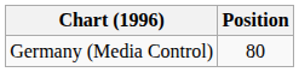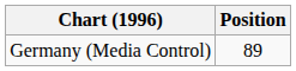 <table class="wikitable plainrowheaders" style="text-align:center">
 <tr>
 <th scope="col">Chart (1996)</th>
 <th scope="col">Position</th>
 </tr>
 <tr>
 <td align="left">Germany (Media Control)</td>
-<td align="center">80</td>
+<td align="center">89</td>
 </tr>
 </table>
